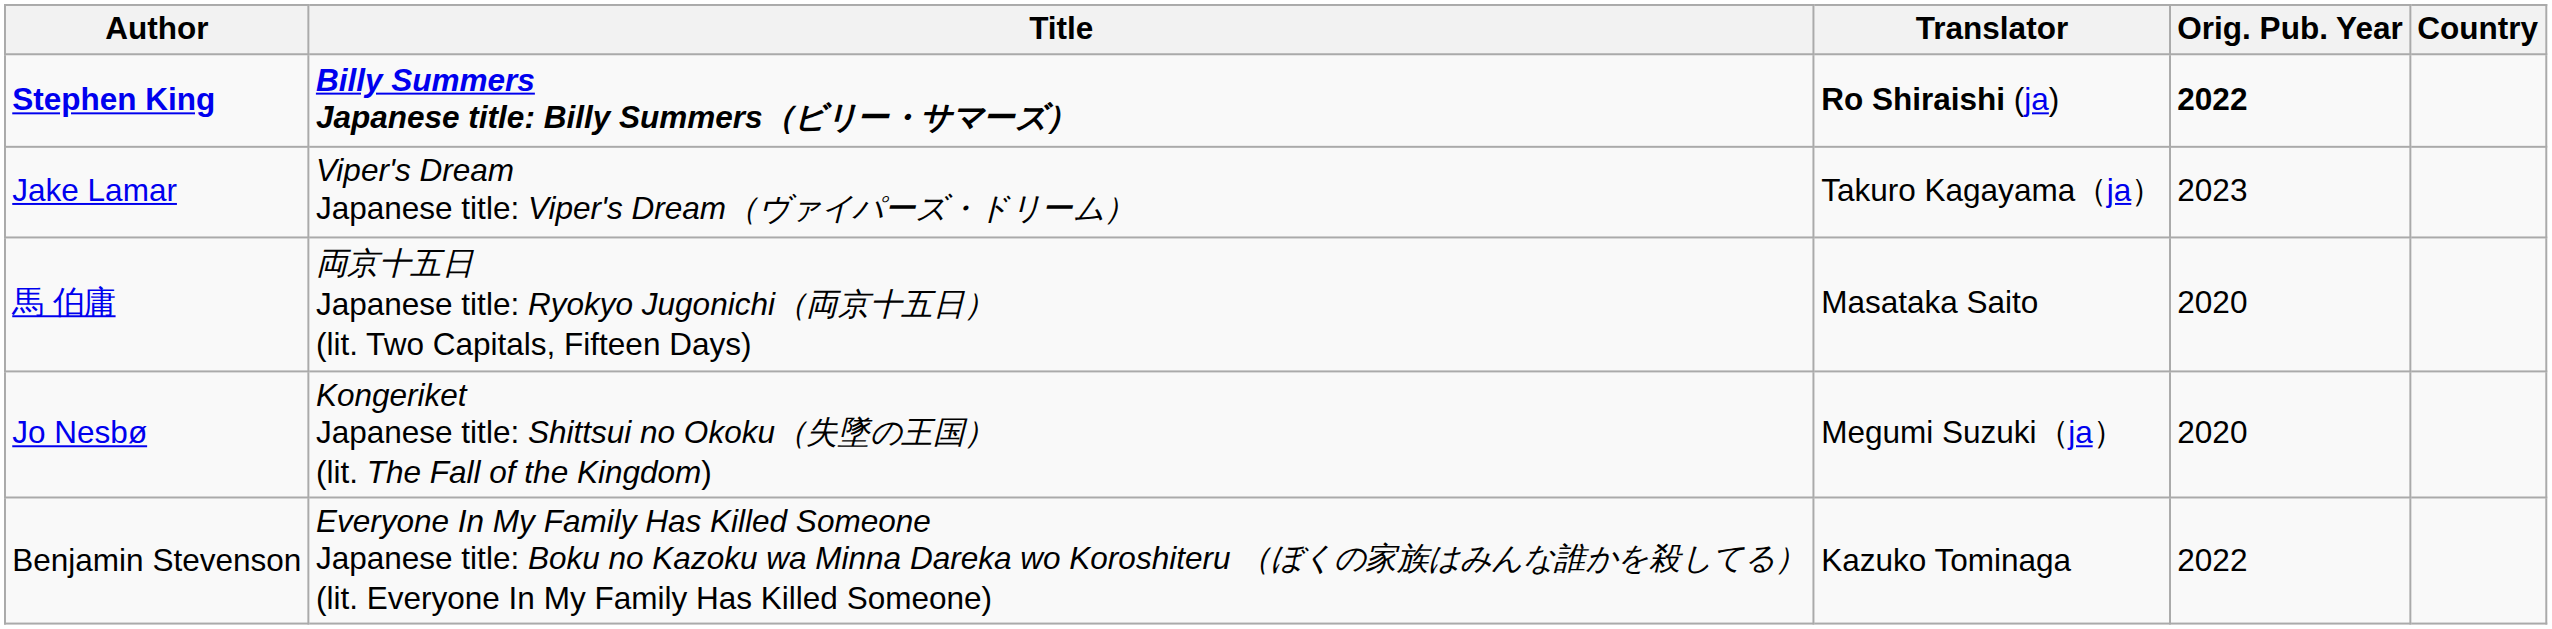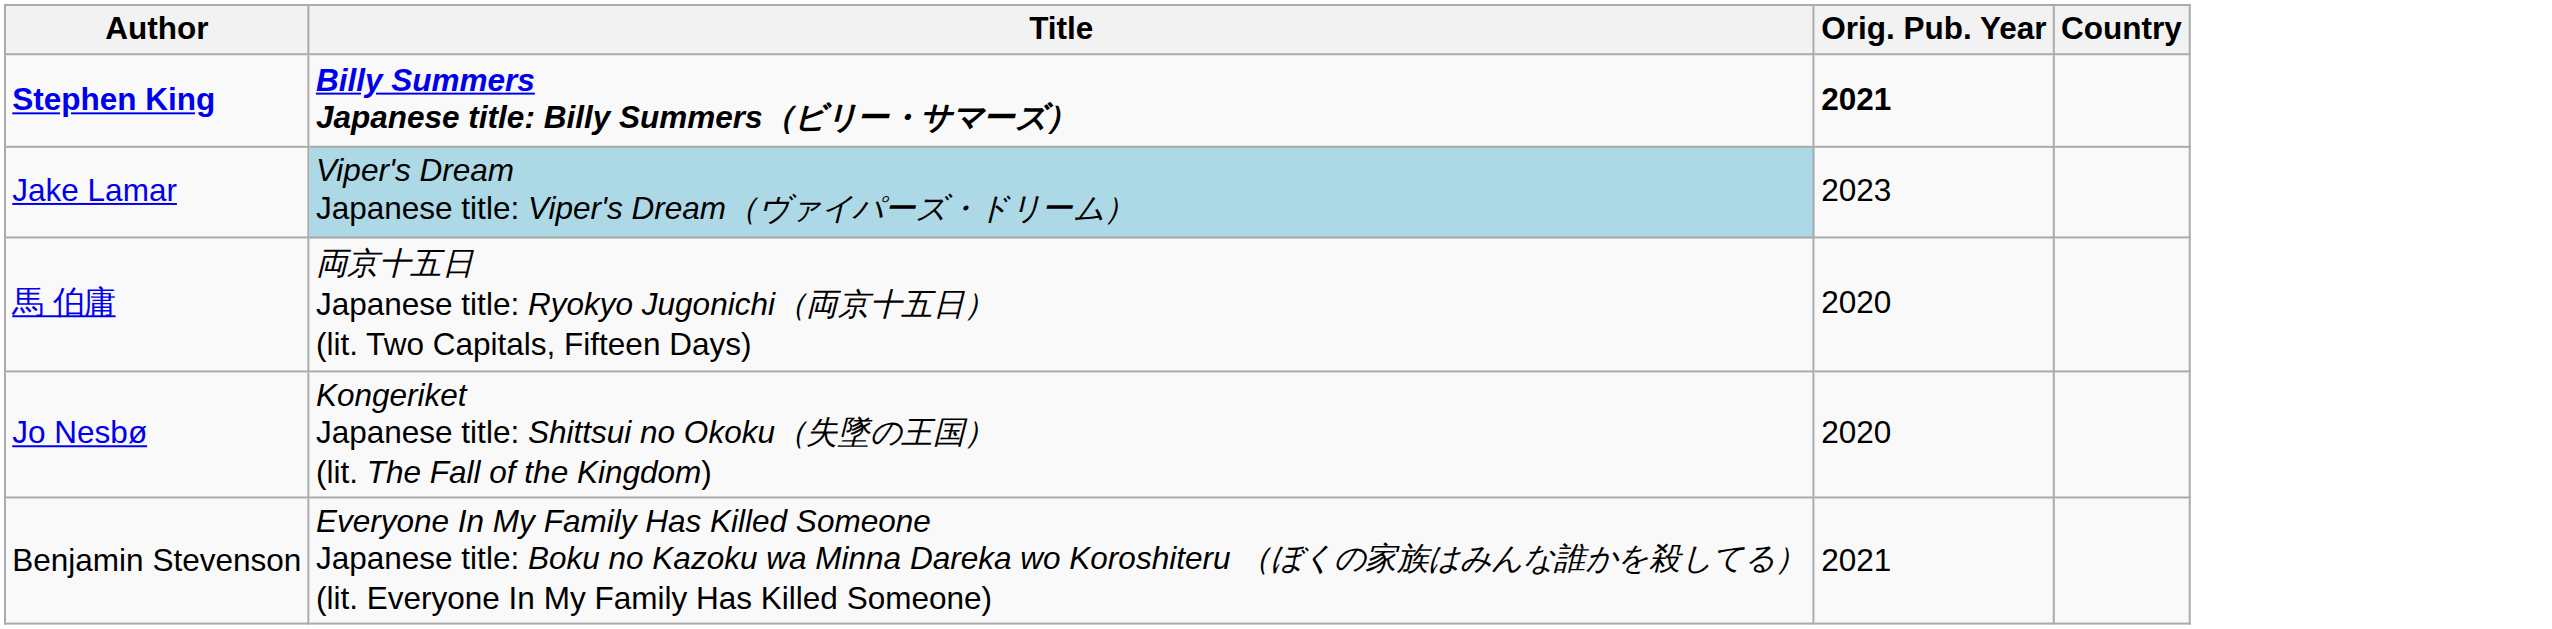 <table class="wikitable">
 <tr>
 <th>Author</th>
 <th>Title</th>
-<th>Translator</th>
 <th>Orig. Pub. Year</th>
 <th>Country</th>
 </tr>
 <tr>
 <td><strong><a href='#'>Stephen King</a></strong></td>
 <td><strong><em><a href='#'>Billy Summers</a><em><br>Japanese title: </em>Billy Summers（ビリー・サマーズ）</em></strong></td>
-<td><strong>Ro Shiraishi</strong> (<a href='#'>ja</a>)</td>
-<td><strong>2022</strong></td>
+<td><strong>2021</strong></td>
 <td><strong></strong></td>
 </tr>
 <tr>
 <td><a href='#'>Jake Lamar</a></td>
-<td><em>Viper's Dream</em><br>Japanese title: <em>Viper's Dream（ヴァイパーズ・ドリーム）</em></td>
-<td>Takuro Kagayama（<a href='#'>ja</a>）</td>
+<td style="background: lightblue;"><em>Viper's Dream</em><br>Japanese title: <em>Viper's Dream（ヴァイパーズ・ドリーム）</em></td>
 <td>2023</td>
 <td></td>
 </tr>
 <tr>
 <td><a href='#'>馬 伯庸</a></td>
 <td><em>両京十五日</em><br>Japanese title: <em>Ryokyo Jugonichi（両京十五日）</em><br>(lit. Two Capitals, Fifteen Days)</td>
-<td>Masataka Saito</td>
 <td>2020</td>
 <td></td>
 </tr>
 <tr>
 <td><a href='#'>Jo Nesbø</a></td>
 <td><em>Kongeriket</em><br>Japanese title: <em>Shittsui no Okoku（失墜の王国）</em><br>(lit. <em>The Fall of the Kingdom</em>)</td>
-<td>Megumi Suzuki（<a href='#'>ja</a>）</td>
 <td>2020</td>
 <td></td>
 </tr>
 <tr>
 <td>Benjamin Stevenson</td>
 <td><em>Everyone In My Family Has Killed Someone</em><br>Japanese title: <em>Boku no Kazoku wa Minna Dareka wo Koroshiteru （ぼくの家族はみんな誰かを殺してる）</em><br>(lit. Everyone In My Family Has Killed Someone)</td>
-<td>Kazuko Tominaga</td>
-<td>2022</td>
+<td>2021</td>
 <td></td>
 </tr>
 </table>
